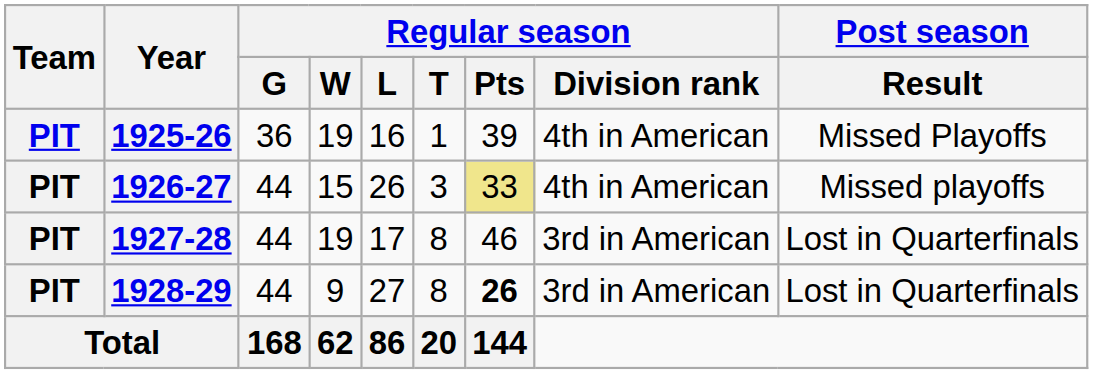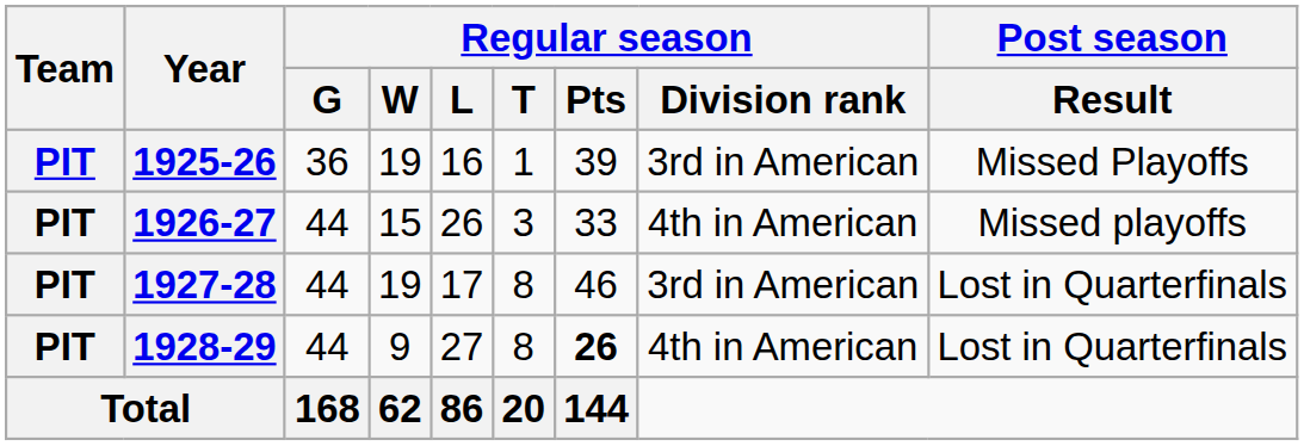 <table class="wikitable" style="font-size: 95%; text-align:center;">
 <tr>
 <th rowspan="2">Team</th>
 <th rowspan="2">Year</th>
 <th colspan="6"><a href='#'>Regular season</a></th>
 <th colspan="1"><a href='#'>Post season</a></th>
 </tr>
 <tr>
 <th>G</th>
 <th>W</th>
 <th>L</th>
 <th>T</th>
 <th>Pts</th>
 <th>Division rank</th>
 <th>Result</th>
 </tr>
 <tr>
 <th><a href='#'>PIT</a></th>
 <th><a href='#'>1925-26</a></th>
 <td>36</td>
 <td>19</td>
 <td>16</td>
 <td>1</td>
 <td>39</td>
-<td>4th in American</td>
+<td>3rd in American</td>
 <td>Missed Playoffs</td>
 </tr>
 <tr>
 <th>PIT</th>
 <th><a href='#'>1926-27</a></th>
 <td>44</td>
 <td>15</td>
 <td>26</td>
 <td>3</td>
-<td style="background: khaki;">33</td>
+<td>33</td>
 <td>4th in American</td>
 <td>Missed playoffs</td>
 </tr>
 <tr>
 <th>PIT</th>
 <th><a href='#'>1927-28</a></th>
 <td>44</td>
 <td>19</td>
 <td>17</td>
 <td>8</td>
 <td>46</td>
 <td>3rd in American</td>
 <td>Lost in Quarterfinals</td>
 </tr>
 <tr>
 <th>PIT</th>
 <th><a href='#'>1928-29</a></th>
 <td>44</td>
 <td>9</td>
 <td>27</td>
 <td>8</td>
 <td><strong>26</strong></td>
-<td>3rd in American</td>
+<td>4th in American</td>
 <td>Lost in Quarterfinals</td>
 </tr>
 <tr>
 <th colspan="2">Total</th>
 <th>168</th>
 <th>62</th>
 <th>86</th>
 <th>20</th>
 <th>144</th>
 </tr>
 </table>
